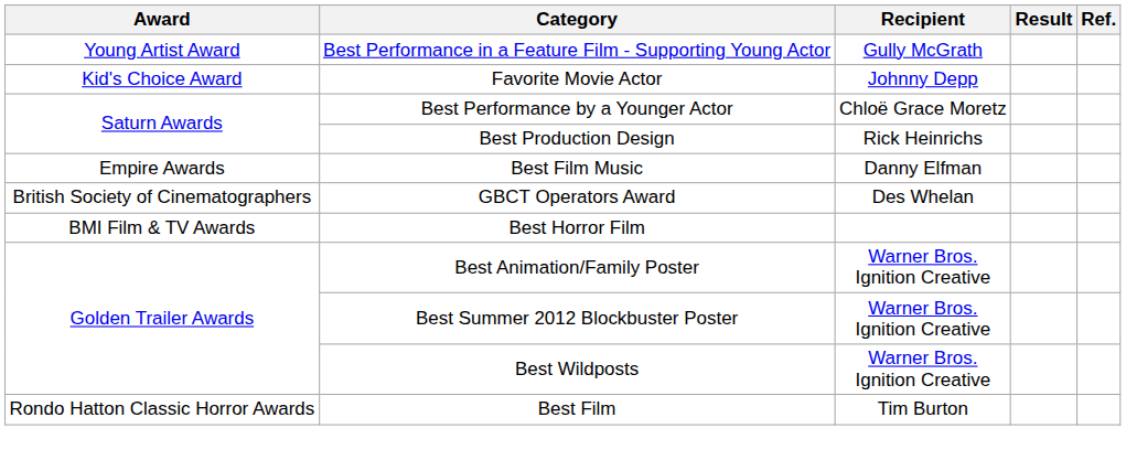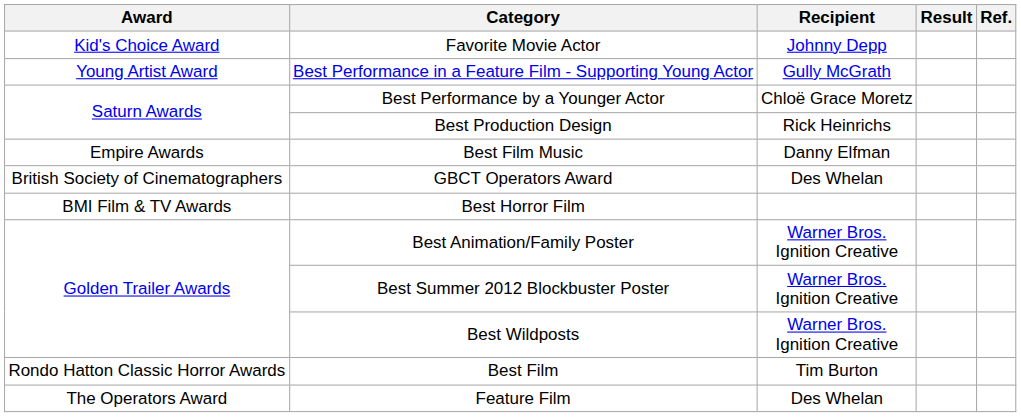 <table class="wikitable" rowspan=5; style="text-align: center; background:#ffffff;">
 <tr>
 <th>Award</th>
 <th>Category</th>
 <th>Recipient</th>
 <th>Result</th>
 <th>Ref.</th>
 </tr>
 <tr>
-<td><a href='#'>Young Artist Award</a></td>
-<td><a href='#'>Best Performance in a Feature Film - Supporting Young Actor</a></td>
-<td><a href='#'>Gully McGrath</a></td>
+<td><a href='#'>Kid's Choice Award</a></td>
+<td>Favorite Movie Actor</td>
+<td><a href='#'>Johnny Depp</a></td>
 <td></td>
 <td></td>
 </tr>
 <tr>
-<td><a href='#'>Kid's Choice Award</a></td>
-<td>Favorite Movie Actor</td>
-<td><a href='#'>Johnny Depp</a></td>
+<td><a href='#'>Young Artist Award</a></td>
+<td><a href='#'>Best Performance in a Feature Film - Supporting Young Actor</a></td>
+<td><a href='#'>Gully McGrath</a></td>
 <td></td>
 <td></td>
 </tr>
 <tr>
 <td rowspan="2"><a href='#'>Saturn Awards</a></td>
 <td>Best Performance by a Younger Actor</td>
 <td>Chloë Grace Moretz</td>
 <td></td>
 <td></td>
 </tr>
 <tr>
 <td>Best Production Design</td>
 <td>Rick Heinrichs</td>
 <td></td>
 <td></td>
 </tr>
 <tr>
 <td>Empire Awards</td>
 <td>Best Film Music</td>
 <td>Danny Elfman</td>
 <td></td>
 <td></td>
 </tr>
 <tr>
 <td>British Society of Cinematographers</td>
 <td>GBCT Operators Award</td>
 <td>Des Whelan</td>
 <td></td>
 <td></td>
 </tr>
 <tr>
 <td>BMI Film & TV Awards</td>
 <td>Best Horror Film</td>
 <td></td>
 <td></td>
 <td></td>
 </tr>
 <tr>
 <td rowspan="3"><a href='#'>Golden Trailer Awards</a></td>
 <td>Best Animation/Family Poster</td>
 <td><a href='#'>Warner Bros.</a><br>Ignition Creative</td>
 <td></td>
 <td></td>
 </tr>
 <tr>
 <td>Best Summer 2012 Blockbuster Poster</td>
 <td><a href='#'>Warner Bros.</a><br>Ignition Creative</td>
 <td></td>
 <td></td>
 </tr>
 <tr>
 <td>Best Wildposts</td>
 <td><a href='#'>Warner Bros.</a><br>Ignition Creative</td>
 <td></td>
 <td></td>
 </tr>
 <tr>
 <td>Rondo Hatton Classic Horror Awards</td>
 <td>Best Film</td>
 <td>Tim Burton</td>
 <td></td>
 <td></td>
 </tr>
+<tr>
+<td>The Operators Award</td>
+<td>Feature Film</td>
+<td>Des Whelan</td>
+<td></td>
+<td></td>
+</tr>
 </table>
